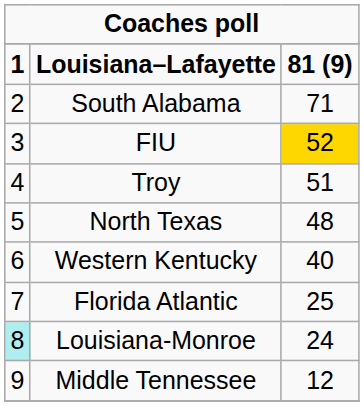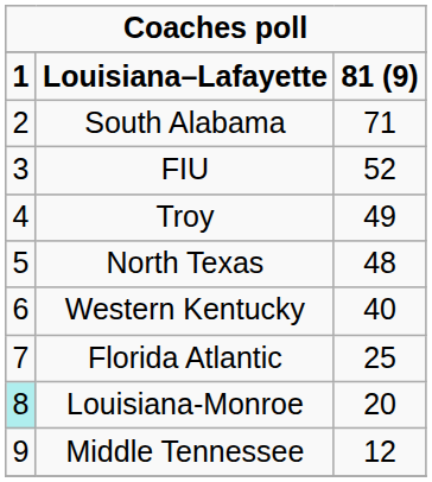 <table class="wikitable">
 <tr style="text-align:center;">
 <td colspan="3"><strong>Coaches poll</strong></td>
 </tr>
 <tr style="text-align:center;">
 </tr>
 <tr style="text-align:center;">
 <td><strong>1</strong></td>
 <td><strong>Louisiana–Lafayette</strong></td>
 <td><strong>81 (9)</strong></td>
 </tr>
 <tr style="text-align:center;">
 <td>2</td>
 <td>South Alabama</td>
 <td>71</td>
 </tr>
 <tr style="text-align:center;">
 <td>3</td>
 <td>FIU</td>
-<td style="background: gold;">52</td>
+<td>52</td>
 </tr>
 <tr style="text-align:center;">
 <td>4</td>
 <td>Troy</td>
-<td>51</td>
+<td>49</td>
 </tr>
 <tr style="text-align:center;">
 <td>5</td>
 <td>North Texas</td>
 <td>48</td>
 </tr>
 <tr style="text-align:center;">
 <td>6</td>
 <td>Western Kentucky</td>
 <td>40</td>
 </tr>
 <tr style="text-align:center;">
 <td>7</td>
 <td>Florida Atlantic</td>
 <td>25</td>
 </tr>
 <tr style="text-align:center;">
 <td style="background: paleturquoise;">8</td>
 <td>Louisiana-Monroe</td>
-<td>24</td>
+<td>20</td>
 </tr>
 <tr style="text-align:center;">
 <td>9</td>
 <td>Middle Tennessee</td>
 <td>12</td>
 </tr>
 <tr style="text-align:center;">
 </tr>
 </table>
